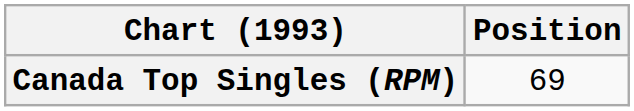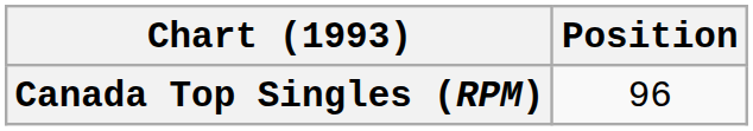 <table class="wikitable plainrowheaders" style="text-align:center">
 <tr>
 <th>Chart (1993)</th>
 <th>Position</th>
 </tr>
 <tr>
 <th scope="row">Canada Top Singles (<em>RPM</em>)</th>
-<td>69</td>
+<td>96</td>
 </tr>
 </table>
